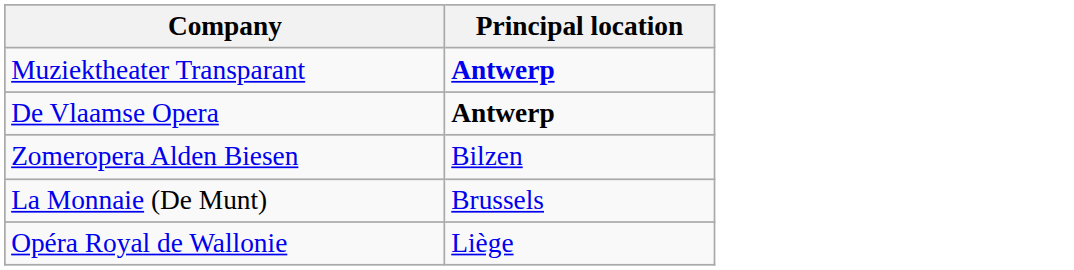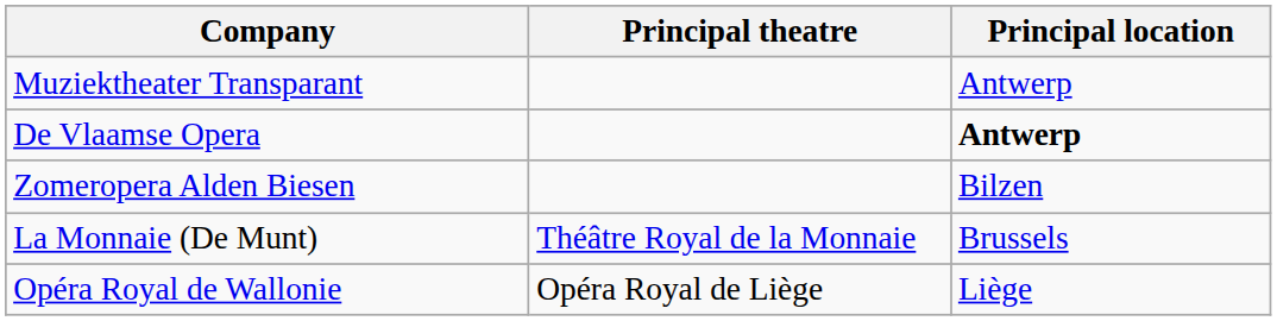 <table class="wikitable">
 <tr>
 <th width=250>Company</th>
+<th width=200>Principal theatre</th>
 <th width=150>Principal location</th>
 </tr>
 <tr>
 <td><a href='#'>Muziektheater Transparant</a></td>
-<td><strong><a href='#'>Antwerp</a></strong></td>
+<td></td>
+<td><a href='#'>Antwerp</a></td>
 </tr>
 <tr>
 <td><a href='#'>De Vlaamse Opera</a></td>
+<td></td>
 <td><strong>Antwerp</strong></td>
 </tr>
 <tr>
 <td><a href='#'>Zomeropera Alden Biesen</a></td>
+<td></td>
 <td><a href='#'>Bilzen</a></td>
 </tr>
 <tr>
 <td><a href='#'>La Monnaie</a> (De Munt)</td>
+<td><a href='#'>Théâtre Royal de la Monnaie</a></td>
 <td><a href='#'>Brussels</a></td>
 </tr>
 <tr>
 <td><a href='#'>Opéra Royal de Wallonie</a></td>
+<td>Opéra Royal de Liège</td>
 <td><a href='#'>Liège</a></td>
 </tr>
 </table>
